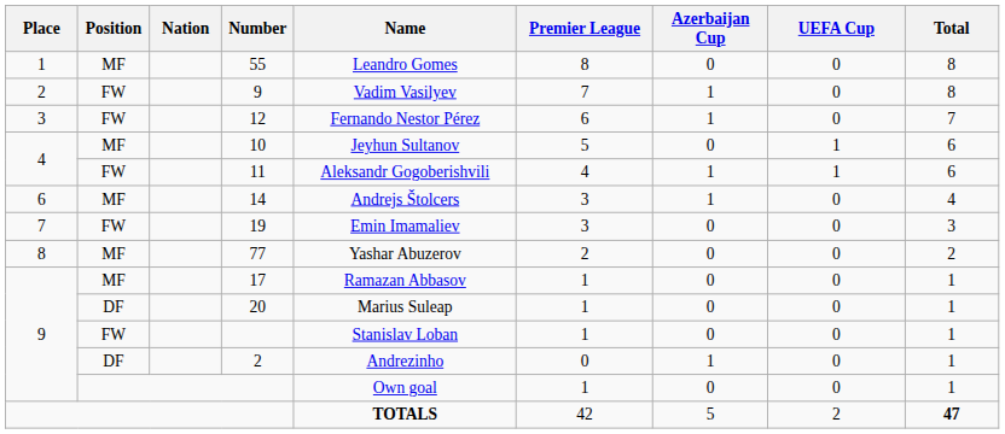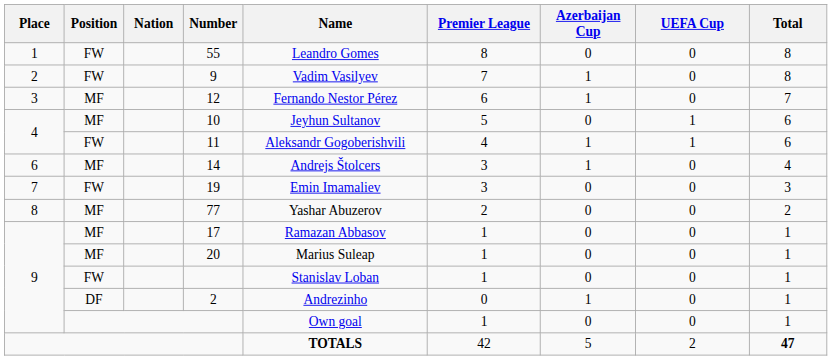 <table class="wikitable" style="font-size: 95%; text-align: center;">
 <tr>
 <th width=60>Place</th>
 <th width=60>Position</th>
 <th width=60>Nation</th>
 <th width=60>Number</th>
 <th width=200>Name</th>
 <th width=120><a href='#'>Premier League</a></th>
 <th width=100><a href='#'>Azerbaijan Cup</a></th>
 <th width=120><a href='#'>UEFA Cup</a></th>
 <th width=80>Total</th>
 </tr>
 <tr>
 <td>1</td>
-<td>MF</td>
+<td>FW</td>
 <td></td>
 <td>55</td>
 <td><a href='#'>Leandro Gomes</a></td>
 <td>8</td>
 <td>0</td>
 <td>0</td>
 <td>8</td>
 </tr>
 <tr>
 <td>2</td>
 <td>FW</td>
 <td></td>
 <td>9</td>
 <td><a href='#'>Vadim Vasilyev</a></td>
 <td>7</td>
 <td>1</td>
 <td>0</td>
 <td>8</td>
 </tr>
 <tr>
 <td>3</td>
-<td>FW</td>
+<td>MF</td>
 <td></td>
 <td>12</td>
 <td><a href='#'>Fernando Nestor Pérez</a></td>
 <td>6</td>
 <td>1</td>
 <td>0</td>
 <td>7</td>
 </tr>
 <tr>
 <td rowspan="2">4</td>
 <td>MF</td>
 <td></td>
 <td>10</td>
 <td><a href='#'>Jeyhun Sultanov</a></td>
 <td>5</td>
 <td>0</td>
 <td>1</td>
 <td>6</td>
 </tr>
 <tr>
 <td>FW</td>
 <td></td>
 <td>11</td>
 <td><a href='#'>Aleksandr Gogoberishvili</a></td>
 <td>4</td>
 <td>1</td>
 <td>1</td>
 <td>6</td>
 </tr>
 <tr>
 <td>6</td>
 <td>MF</td>
 <td></td>
 <td>14</td>
 <td><a href='#'>Andrejs Štolcers</a></td>
 <td>3</td>
 <td>1</td>
 <td>0</td>
 <td>4</td>
 </tr>
 <tr>
 <td>7</td>
 <td>FW</td>
 <td></td>
 <td>19</td>
 <td><a href='#'>Emin Imamaliev</a></td>
 <td>3</td>
 <td>0</td>
 <td>0</td>
 <td>3</td>
 </tr>
 <tr>
 <td>8</td>
 <td>MF</td>
 <td></td>
 <td>77</td>
 <td>Yashar Abuzerov</td>
 <td>2</td>
 <td>0</td>
 <td>0</td>
 <td>2</td>
 </tr>
 <tr>
 <td rowspan="5">9</td>
 <td>MF</td>
 <td></td>
 <td>17</td>
 <td><a href='#'>Ramazan Abbasov</a></td>
 <td>1</td>
 <td>0</td>
 <td>0</td>
 <td>1</td>
 </tr>
 <tr>
-<td>DF</td>
+<td>MF</td>
 <td></td>
 <td>20</td>
 <td>Marius Suleap</td>
 <td>1</td>
 <td>0</td>
 <td>0</td>
 <td>1</td>
 </tr>
 <tr>
 <td>FW</td>
 <td></td>
 <td></td>
 <td><a href='#'>Stanislav Loban</a></td>
 <td>1</td>
 <td>0</td>
 <td>0</td>
 <td>1</td>
 </tr>
 <tr>
 <td>DF</td>
 <td></td>
 <td>2</td>
 <td><a href='#'>Andrezinho</a></td>
 <td>0</td>
 <td>1</td>
 <td>0</td>
 <td>1</td>
 </tr>
 <tr>
 <td colspan="3"></td>
 <td><a href='#'>Own goal</a></td>
 <td>1</td>
 <td>0</td>
 <td>0</td>
 <td>1</td>
 </tr>
 <tr>
 <td colspan="4"></td>
 <td><strong>TOTALS</strong></td>
 <td>42</td>
 <td>5</td>
 <td>2</td>
 <td><strong>47</strong></td>
 </tr>
 </table>
